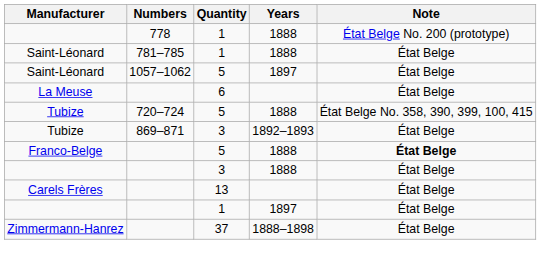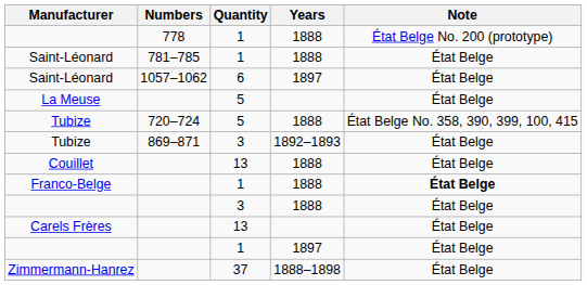 <table class="wikitable" style=text-align:center>
 <tr>
 <th>Manufacturer</th>
 <th>Numbers</th>
 <th>Quantity</th>
 <th>Years</th>
 <th>Note</th>
 </tr>
 <tr>
 <td></td>
 <td>778</td>
 <td>1</td>
 <td>1888</td>
 <td><a href='#'>État Belge</a> No. 200 (prototype)</td>
 </tr>
 <tr>
 <td>Saint-Léonard</td>
 <td>781–785</td>
 <td>1</td>
 <td>1888</td>
 <td>État Belge </td>
 </tr>
 <tr>
 <td>Saint-Léonard</td>
 <td>1057–1062</td>
-<td>5</td>
+<td>6</td>
 <td>1897</td>
 <td>État Belge </td>
 </tr>
 <tr>
 <td><a href='#'>La Meuse</a></td>
 <td></td>
-<td>6</td>
+<td>5</td>
 <td></td>
 <td>État Belge</td>
 </tr>
 <tr>
 <td><a href='#'>Tubize</a></td>
 <td>720–724</td>
 <td>5</td>
 <td>1888</td>
 <td>État Belge No. 358, 390, 399, 100, 415</td>
 </tr>
 <tr>
 <td>Tubize</td>
 <td>869–871</td>
 <td>3</td>
 <td>1892–1893</td>
 <td>État Belge</td>
 </tr>
 <tr>
+<td><a href='#'>Couillet</a></td>
+<td></td>
+<td>13</td>
+<td>1888</td>
+<td>État Belge</td>
+</tr>
+<tr>
 <td><a href='#'>Franco-Belge</a></td>
 <td></td>
-<td>5</td>
+<td>1</td>
 <td>1888</td>
 <td><strong>État Belge</strong></td>
 </tr>
 <tr>
 <td></td>
 <td></td>
 <td>3</td>
 <td>1888</td>
 <td>État Belge</td>
 </tr>
 <tr>
 <td><a href='#'>Carels Frères</a></td>
 <td></td>
 <td>13</td>
 <td></td>
 <td>État Belge</td>
 </tr>
 <tr>
 <td></td>
 <td></td>
 <td>1</td>
 <td>1897</td>
 <td>État Belge</td>
 </tr>
 <tr>
 <td><a href='#'>Zimmermann-Hanrez</a></td>
 <td></td>
 <td>37</td>
 <td>1888–1898</td>
 <td>État Belge</td>
 </tr>
 </table>
